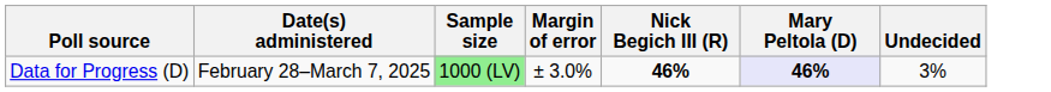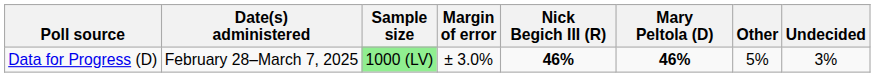 <table class="wikitable" style="font-size:90%;text-align:center;">
 <tr valign=bottom>
 <th>Poll source</th>
 <th>Date(s)<br>administered</th>
 <th>Sample<br>size</th>
 <th>Margin<br>of error</th>
 <th style="width:100px;">Nick<br>Begich III (R)</th>
 <th style="width:100px;">Mary<br>Peltola (D)</th>
+<th>Other</th>
 <th>Undecided</th>
 </tr>
 <tr>
 <td style="text-align:left;"><a href='#'>Data for Progress</a> (D)</td>
 <td>February 28–March 7, 2025</td>
 <td style="background: lightgreen;">1000 (LV)</td>
 <td>± 3.0%</td>
 <td><strong>46%</strong></td>
-<td style="background: lavender;"><strong>46%</strong></td>
+<td><strong>46%</strong></td>
+<td>5%</td>
 <td>3%</td>
 </tr>
 </table>
